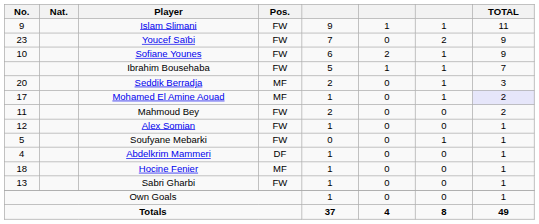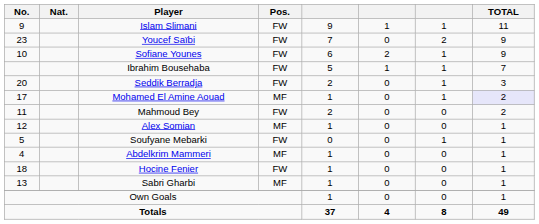 <table class="wikitable sortable alternance"  style="font-size:85%; text-align:center; line-height:14px; width:60%;">
 <tr>
 <th width=10>No.</th>
 <th width=10>Nat.</th>
 <th width=140>Player</th>
 <th width=10>Pos.</th>
 <th width=40></th>
 <th width=40></th>
 <th width=40></th>
 <th width=40>TOTAL</th>
 </tr>
 <tr>
 <td>9</td>
 <td></td>
 <td><a href='#'>Islam Slimani</a></td>
 <td>FW</td>
 <td>9</td>
 <td>1</td>
 <td>1</td>
 <td>11</td>
 </tr>
 <tr>
 <td>23</td>
 <td></td>
 <td><a href='#'>Youcef Saïbi</a></td>
 <td>FW</td>
 <td>7</td>
 <td>0</td>
 <td>2</td>
 <td>9</td>
 </tr>
 <tr>
 <td>10</td>
 <td></td>
 <td><a href='#'>Sofiane Younes</a></td>
 <td>FW</td>
 <td>6</td>
 <td>2</td>
 <td>1</td>
 <td>9</td>
 </tr>
 <tr>
 <td></td>
 <td></td>
 <td>Ibrahim Bousehaba</td>
 <td>FW</td>
 <td>5</td>
 <td>1</td>
 <td>1</td>
 <td>7</td>
 </tr>
 <tr>
 <td>20</td>
 <td></td>
 <td><a href='#'>Seddik Berradja</a></td>
-<td>MF</td>
+<td>FW</td>
 <td>2</td>
 <td>0</td>
 <td>1</td>
 <td>3</td>
 </tr>
 <tr>
 <td>17</td>
 <td></td>
 <td><a href='#'>Mohamed El Amine Aouad</a></td>
 <td>MF</td>
 <td>1</td>
 <td>0</td>
 <td>1</td>
 <td style="background: lavender;">2</td>
 </tr>
 <tr>
 <td>11</td>
 <td></td>
 <td>Mahmoud Bey</td>
 <td>FW</td>
 <td>2</td>
 <td>0</td>
 <td>0</td>
 <td>2</td>
 </tr>
 <tr>
 <td>12</td>
 <td></td>
 <td><a href='#'>Alex Somian</a></td>
-<td>FW</td>
+<td>MF</td>
 <td>1</td>
 <td>0</td>
 <td>0</td>
 <td>1</td>
 </tr>
 <tr>
 <td>5</td>
 <td></td>
 <td>Soufyane Mebarki</td>
 <td>FW</td>
 <td>0</td>
 <td>0</td>
 <td>1</td>
 <td>1</td>
 </tr>
 <tr>
 <td>4</td>
 <td></td>
 <td><a href='#'>Abdelkrim Mammeri</a></td>
-<td>DF</td>
+<td>MF</td>
 <td>1</td>
 <td>0</td>
 <td>0</td>
 <td>1</td>
 </tr>
 <tr>
 <td>18</td>
 <td></td>
 <td><a href='#'>Hocine Fenier</a></td>
-<td>MF</td>
+<td>FW</td>
 <td>1</td>
 <td>0</td>
 <td>0</td>
 <td>1</td>
 </tr>
 <tr>
 <td>13</td>
 <td></td>
 <td>Sabri Gharbi</td>
-<td>FW</td>
+<td>MF</td>
 <td>1</td>
 <td>0</td>
 <td>0</td>
 <td>1</td>
 </tr>
 <tr>
 </tr>
 <tr class="sortbottom">
 <td colspan="4">Own Goals</td>
 <td>1</td>
 <td>0</td>
 <td>0</td>
 <td>1</td>
 </tr>
 <tr class="sortbottom">
 <td colspan="4"><strong>Totals</strong></td>
 <td><strong>37</strong></td>
 <td><strong>4</strong></td>
 <td><strong>8</strong></td>
 <td><strong>49</strong></td>
 </tr>
 </table>
